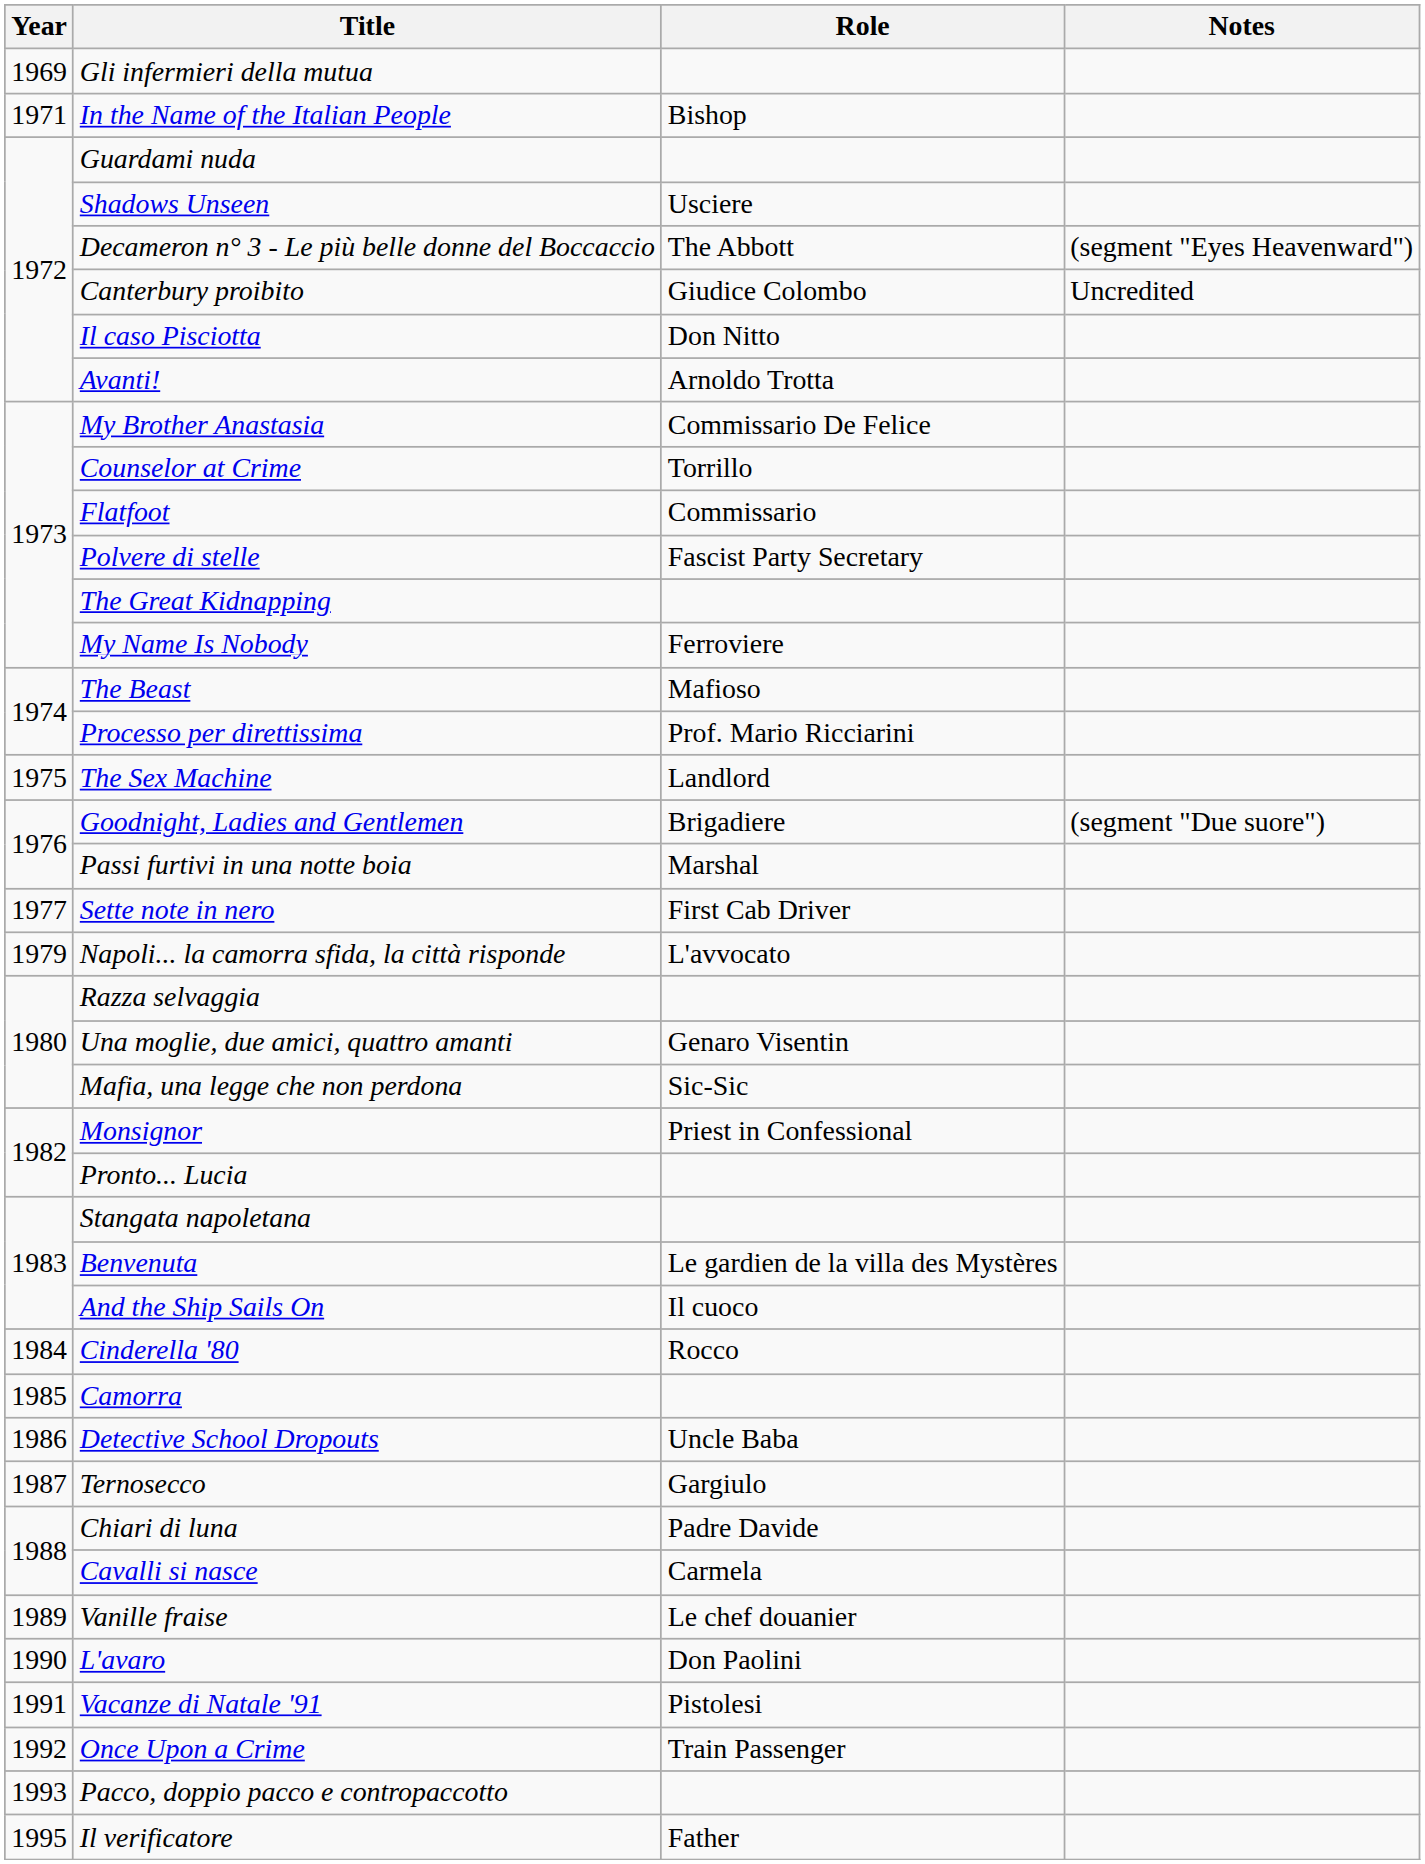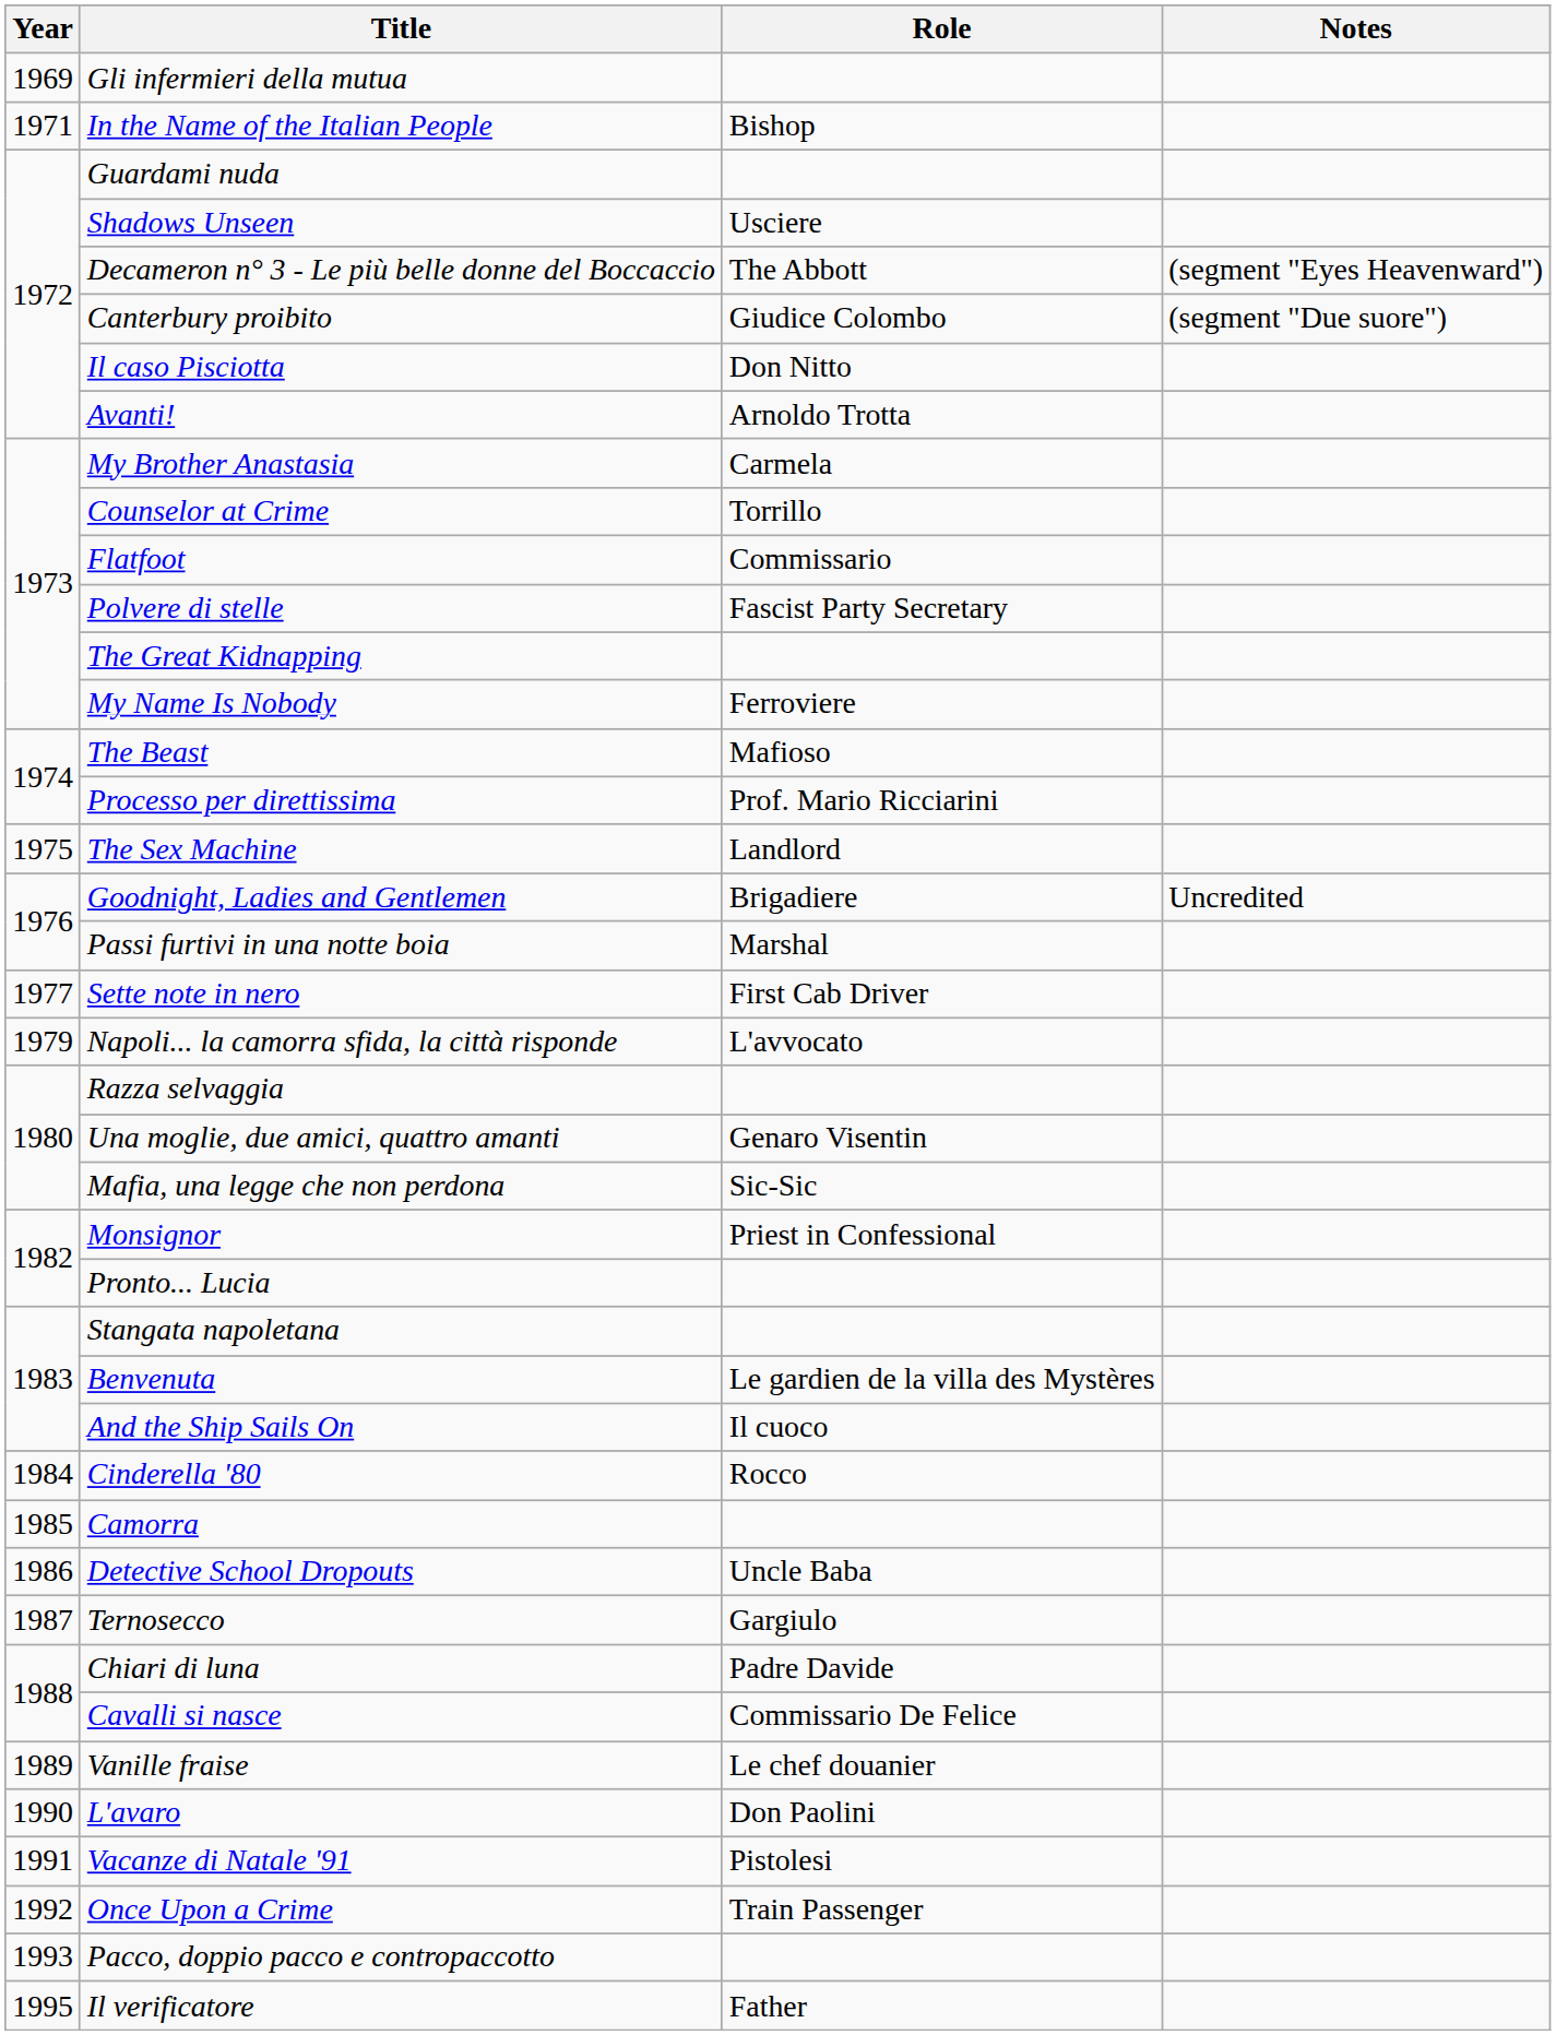 <table class="wikitable sortable">
 <tr>
 <th>Year</th>
 <th>Title</th>
 <th>Role</th>
 <th class="unsortable">Notes</th>
 </tr>
 <tr>
 <td>1969</td>
 <td><em>Gli infermieri della mutua</em></td>
 <td></td>
 <td></td>
 </tr>
 <tr>
 <td>1971</td>
 <td><em><a href='#'>In the Name of the Italian People</a></em></td>
 <td>Bishop</td>
 <td></td>
 </tr>
 <tr>
 <td rowspan=6>1972</td>
 <td><em>Guardami nuda</em></td>
 <td></td>
 <td></td>
 </tr>
 <tr>
 <td><em><a href='#'>Shadows Unseen</a></em></td>
 <td>Usciere</td>
 <td></td>
 </tr>
 <tr>
 <td><em>Decameron n° 3 - Le più belle donne del Boccaccio</em></td>
 <td>The Abbott</td>
 <td>(segment "Eyes Heavenward")</td>
 </tr>
 <tr>
 <td><em>Canterbury proibito</em></td>
 <td>Giudice Colombo</td>
-<td>Uncredited</td>
+<td>(segment "Due suore")</td>
 </tr>
 <tr>
 <td><em><a href='#'>Il caso Pisciotta</a></em></td>
 <td>Don Nitto</td>
 <td></td>
 </tr>
 <tr>
 <td><em><a href='#'>Avanti!</a></em></td>
 <td>Arnoldo Trotta</td>
 <td></td>
 </tr>
 <tr>
 <td rowspan=6>1973</td>
 <td><em><a href='#'>My Brother Anastasia</a></em></td>
-<td>Commissario De Felice</td>
+<td>Carmela</td>
 <td></td>
 </tr>
 <tr>
 <td><em><a href='#'>Counselor at Crime</a></em></td>
 <td>Torrillo</td>
 <td></td>
 </tr>
 <tr>
 <td><em><a href='#'>Flatfoot</a></em></td>
 <td>Commissario</td>
 <td></td>
 </tr>
 <tr>
 <td><em><a href='#'>Polvere di stelle</a></em></td>
 <td>Fascist Party Secretary</td>
 <td></td>
 </tr>
 <tr>
 <td><em><a href='#'>The Great Kidnapping</a></em></td>
 <td></td>
 <td></td>
 </tr>
 <tr>
 <td><em><a href='#'>My Name Is Nobody</a></em></td>
 <td>Ferroviere</td>
 <td></td>
 </tr>
 <tr>
 <td rowspan=2>1974</td>
 <td><em><a href='#'>The Beast</a></em></td>
 <td>Mafioso</td>
 <td></td>
 </tr>
 <tr>
 <td><em><a href='#'>Processo per direttissima</a></em></td>
 <td>Prof. Mario Ricciarini</td>
 <td></td>
 </tr>
 <tr>
 <td>1975</td>
 <td><em><a href='#'>The Sex Machine</a></em></td>
 <td>Landlord</td>
 <td></td>
 </tr>
 <tr>
 <td rowspan=2>1976</td>
 <td><em><a href='#'>Goodnight, Ladies and Gentlemen</a></em></td>
 <td>Brigadiere</td>
-<td>(segment "Due suore")</td>
+<td>Uncredited</td>
 </tr>
 <tr>
 <td><em>Passi furtivi in una notte boia</em></td>
 <td>Marshal</td>
 <td></td>
 </tr>
 <tr>
 <td>1977</td>
 <td><em><a href='#'>Sette note in nero</a></em></td>
 <td>First Cab Driver</td>
 <td></td>
 </tr>
 <tr>
 <td>1979</td>
 <td><em>Napoli... la camorra sfida, la città risponde</em></td>
 <td>L'avvocato</td>
 <td></td>
 </tr>
 <tr>
 <td rowspan=3>1980</td>
 <td><em>Razza selvaggia</em></td>
 <td></td>
 <td></td>
 </tr>
 <tr>
 <td><em>Una moglie, due amici, quattro amanti</em></td>
 <td>Genaro Visentin</td>
 <td></td>
 </tr>
 <tr>
 <td><em>Mafia, una legge che non perdona</em></td>
 <td>Sic-Sic</td>
 <td></td>
 </tr>
 <tr>
 <td rowspan=2>1982</td>
 <td><em><a href='#'>Monsignor</a></em></td>
 <td>Priest in Confessional</td>
 <td></td>
 </tr>
 <tr>
 <td><em>Pronto... Lucia</em></td>
 <td></td>
 <td></td>
 </tr>
 <tr>
 <td rowspan=3>1983</td>
 <td><em>Stangata napoletana</em></td>
 <td></td>
 <td></td>
 </tr>
 <tr>
 <td><em><a href='#'>Benvenuta</a></em></td>
 <td>Le gardien de la villa des Mystères</td>
 <td></td>
 </tr>
 <tr>
 <td><em><a href='#'>And the Ship Sails On</a></em></td>
 <td>Il cuoco</td>
 <td></td>
 </tr>
 <tr>
 <td>1984</td>
 <td><em><a href='#'>Cinderella '80</a></em></td>
 <td>Rocco</td>
 <td></td>
 </tr>
 <tr>
 <td>1985</td>
 <td><em><a href='#'>Camorra</a></em></td>
 <td></td>
 <td></td>
 </tr>
 <tr>
 <td>1986</td>
 <td><em><a href='#'>Detective School Dropouts</a></em></td>
 <td>Uncle Baba</td>
 <td></td>
 </tr>
 <tr>
 <td>1987</td>
 <td><em>Ternosecco</em></td>
 <td>Gargiulo</td>
 <td></td>
 </tr>
 <tr>
 <td rowspan=2>1988</td>
 <td><em>Chiari di luna</em></td>
 <td>Padre Davide</td>
 <td></td>
 </tr>
 <tr>
 <td><em><a href='#'>Cavalli si nasce</a></em></td>
-<td>Carmela</td>
+<td>Commissario De Felice</td>
 <td></td>
 </tr>
 <tr>
 <td>1989</td>
 <td><em>Vanille fraise</em></td>
 <td>Le chef douanier</td>
 <td></td>
 </tr>
 <tr>
 <td>1990</td>
 <td><em><a href='#'>L'avaro</a></em></td>
 <td>Don Paolini</td>
 <td></td>
 </tr>
 <tr>
 <td>1991</td>
 <td><em><a href='#'>Vacanze di Natale '91</a></em></td>
 <td>Pistolesi</td>
 <td></td>
 </tr>
 <tr>
 <td>1992</td>
 <td><em><a href='#'>Once Upon a Crime</a></em></td>
 <td>Train Passenger</td>
 <td></td>
 </tr>
 <tr>
 <td>1993</td>
 <td><em>Pacco, doppio pacco e contropaccotto</em></td>
 <td></td>
 <td></td>
 </tr>
 <tr>
 <td>1995</td>
 <td><em>Il verificatore</em></td>
 <td>Father</td>
 <td></td>
 </tr>
 <tr>
 </tr>
 </table>
